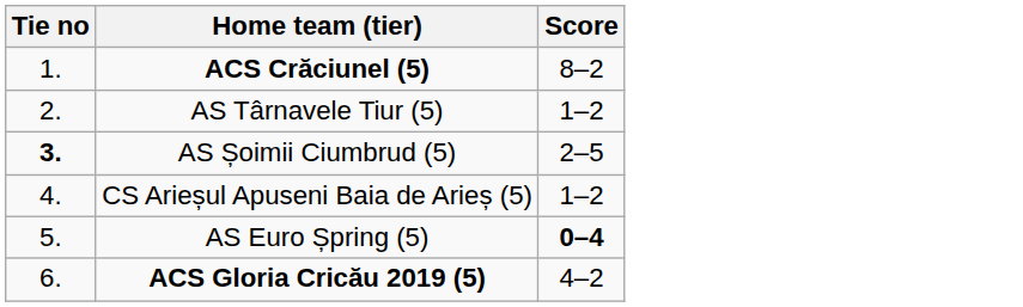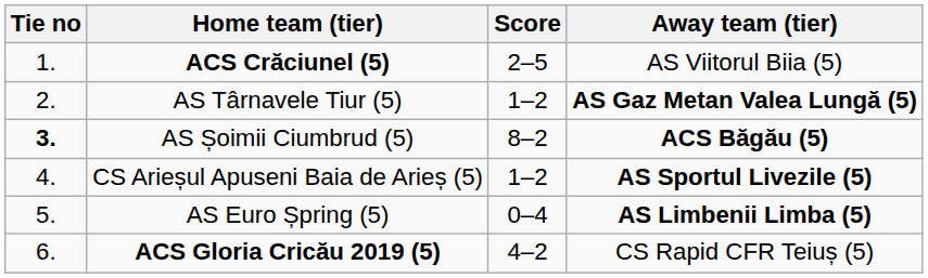 <table class="wikitable" style="text-align: center">
 <tr>
 <th>Tie no</th>
 <th>Home team (tier)</th>
 <th>Score</th>
+<th>Away team (tier)</th>
 </tr>
 <tr>
 <td>1.</td>
 <td><strong>ACS Crăciunel (5)</strong></td>
-<td>8–2</td>
+<td>2–5</td>
+<td>AS Viitorul Biia (5)</td>
 </tr>
 <tr>
 <td>2.</td>
 <td>AS Târnavele Tiur (5)</td>
 <td>1–2</td>
+<td><strong>AS Gaz Metan Valea Lungă (5)</strong></td>
 </tr>
 <tr>
 <td><strong>3.</strong></td>
 <td>AS Șoimii Ciumbrud (5)</td>
-<td>2–5</td>
+<td>8–2</td>
+<td><strong>ACS Băgău (5)</strong></td>
 </tr>
 <tr>
 <td>4.</td>
 <td>CS Arieșul Apuseni Baia de Arieș (5)</td>
 <td>1–2</td>
+<td><strong>AS Sportul Livezile (5)</strong></td>
 </tr>
 <tr>
 <td>5.</td>
 <td>AS Euro Șpring (5)</td>
-<td><strong>0–4</strong></td>
+<td>0–4</td>
+<td><strong>AS Limbenii Limba (5)</strong></td>
 </tr>
 <tr>
 <td>6.</td>
 <td><strong>ACS Gloria Cricău 2019 (5)</strong></td>
 <td>4–2</td>
+<td>CS Rapid CFR Teiuș (5)</td>
 </tr>
 </table>
